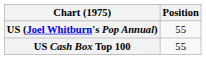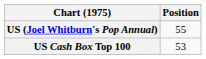 <table class="wikitable plainrowheaders" style="text-align:center">
 <tr>
 <th>Chart (1975)</th>
 <th>Position</th>
 </tr>
 <tr>
 <th scope="row">US (<a href='#'>Joel Whitburn</a>'s <em>Pop Annual</em>)</th>
 <td>55</td>
 </tr>
 <tr>
 <th scope="row">US <em>Cash Box</em> Top 100</th>
-<td>55</td>
+<td>53</td>
 </tr>
 </table>
